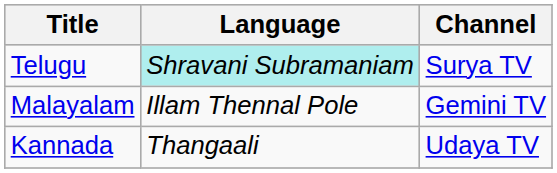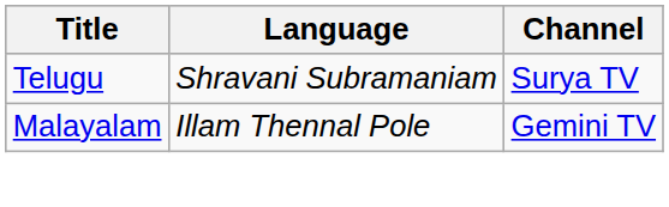 <table class="wikitable sortable">
 <tr>
 <th>Title</th>
 <th>Language</th>
 <th>Channel</th>
 </tr>
 <tr>
 <td><a href='#'>Telugu</a></td>
-<td style="background: paleturquoise;"><em>Shravani Subramaniam</em></td>
+<td><em>Shravani Subramaniam</em></td>
 <td><a href='#'>Surya TV</a></td>
 </tr>
 <tr>
 <td><a href='#'>Malayalam</a></td>
 <td><em>Illam Thennal Pole</em></td>
 <td><a href='#'>Gemini TV</a></td>
 </tr>
-<tr>
-<td><a href='#'>Kannada</a></td>
-<td><em>Thangaali</em></td>
-<td><a href='#'>Udaya TV</a></td>
-</tr>
 </table>
